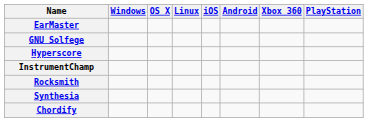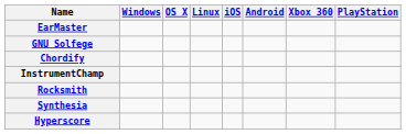 <table class="wikitable sortable" style="font-size: smaller; text-align: center; width: auto; table-layout: fixed;">
 <tr>
 <th style="width:12em">Name</th>
 <th><a href='#'>Windows</a></th>
 <th><a href='#'>OS X</a></th>
 <th><a href='#'>Linux</a></th>
 <th><a href='#'>iOS</a></th>
 <th><a href='#'>Android</a></th>
 <th><a href='#'>Xbox 360</a></th>
 <th><a href='#'>PlayStation</a></th>
 </tr>
 <tr>
 <th><a href='#'>EarMaster</a></th>
 <td></td>
 <td></td>
 <td></td>
 <td></td>
 <td></td>
 <td></td>
 <td></td>
 </tr>
 <tr>
 <th><a href='#'>GNU Solfege</a></th>
 <td></td>
 <td></td>
 <td></td>
 <td></td>
 <td></td>
 <td></td>
 <td></td>
 </tr>
 <tr>
-<th><a href='#'>Hyperscore</a></th>
+<th><a href='#'>Chordify</a></th>
 <td></td>
 <td></td>
 <td></td>
 <td></td>
 <td></td>
 <td></td>
 <td></td>
 </tr>
 <tr>
 <th>InstrumentChamp</th>
 <td></td>
 <td></td>
 <td></td>
 <td></td>
 <td></td>
 <td></td>
 <td></td>
 </tr>
 <tr>
 <th><a href='#'>Rocksmith</a></th>
 <td></td>
 <td></td>
 <td></td>
 <td></td>
 <td></td>
 <td></td>
 <td></td>
 </tr>
 <tr>
 <th><a href='#'>Synthesia</a></th>
 <td></td>
 <td></td>
 <td></td>
 <td></td>
 <td></td>
 <td></td>
 <td></td>
 </tr>
 <tr>
-<th><a href='#'>Chordify</a></th>
+<th><a href='#'>Hyperscore</a></th>
 <td></td>
 <td></td>
 <td></td>
 <td></td>
 <td></td>
 <td></td>
 <td></td>
 </tr>
 </table>
